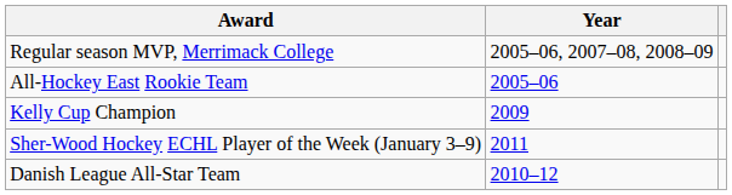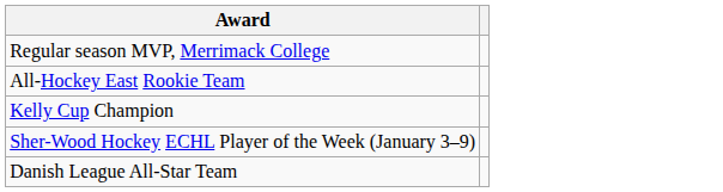 <table class="wikitable">
 <tr>
 <th>Award</th>
-<th>Year</th>
 <th></th>
 </tr>
 <tr>
 <td>Regular season MVP, <a href='#'>Merrimack College</a></td>
-<td>2005–06, 2007–08, 2008–09</td>
 <td></td>
 </tr>
 <tr>
 <td>All-<a href='#'>Hockey East</a> <a href='#'>Rookie Team</a></td>
-<td><a href='#'>2005–06</a></td>
 <td></td>
 </tr>
 <tr>
 <td><a href='#'>Kelly Cup</a> Champion</td>
-<td><a href='#'>2009</a></td>
 <td></td>
 </tr>
 <tr>
 <td><a href='#'>Sher-Wood Hockey</a> <a href='#'>ECHL</a> Player of the Week (January 3–9)</td>
-<td><a href='#'>2011</a></td>
 <td></td>
 </tr>
 <tr>
 <td>Danish League All-Star Team</td>
-<td><a href='#'>2010–12</a></td>
 <td></td>
 </tr>
 </table>
